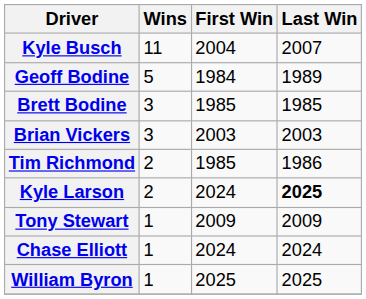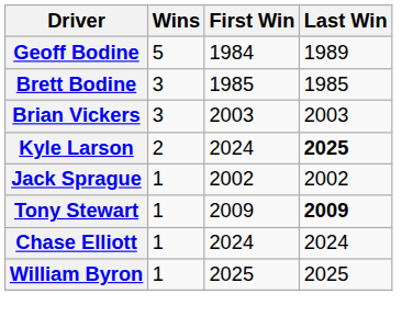 <table class="wikitable sortable">
 <tr>
 <th scope="col">Driver</th>
 <th scope="col">Wins</th>
 <th scope="col">First Win</th>
 <th scope="col">Last Win</th>
-</tr>
-<tr>
-<th scope="row"><a href='#'>Kyle Busch</a></th>
-<td>11</td>
-<td>2004</td>
-<td>2007</td>
 </tr>
 <tr>
 <th scope="row"><a href='#'>Geoff Bodine</a></th>
 <td>5</td>
 <td>1984</td>
 <td>1989</td>
 </tr>
 <tr>
 <th scope="row"><a href='#'>Brett Bodine</a></th>
 <td>3</td>
 <td>1985</td>
 <td>1985</td>
 </tr>
 <tr>
 <th scope="row"><a href='#'>Brian Vickers</a></th>
 <td>3</td>
 <td>2003</td>
 <td>2003</td>
 </tr>
 <tr>
-<th scope="row"><a href='#'>Tim Richmond</a></th>
-<td>2</td>
-<td>1985</td>
-<td>1986</td>
-</tr>
-<tr>
 <th scope="row"><a href='#'>Kyle Larson</a></th>
 <td>2</td>
 <td>2024</td>
 <td><strong>2025</strong></td>
 </tr>
 <tr>
+<th scope="row"><a href='#'>Jack Sprague</a></th>
+<td>1</td>
+<td>2002</td>
+<td>2002</td>
+</tr>
+<tr>
 <th scope="row"><a href='#'>Tony Stewart</a></th>
 <td>1</td>
 <td>2009</td>
-<td>2009</td>
+<td><strong>2009</strong></td>
 </tr>
 <tr>
 <th scope="row"><a href='#'>Chase Elliott</a></th>
 <td>1</td>
 <td>2024</td>
 <td>2024</td>
 </tr>
 <tr>
 <th scope="row"><a href='#'>William Byron</a></th>
 <td>1</td>
 <td>2025</td>
 <td>2025</td>
 </tr>
 <tr>
 </tr>
 </table>
